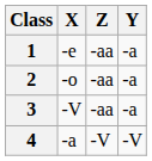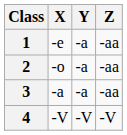 <table class="wikitable">
 <tr>
 <th>Class</th>
 <th>X</th>
+<th>Y</th>
 <th>Z</th>
-<th>Y</th>
 </tr>
 <tr>
 <th>1</th>
 <td>-e</td>
+<td>-a</td>
 <td>-aa</td>
-<td>-a</td>
 </tr>
 <tr>
 <th>2</th>
 <td>-o</td>
+<td>-a</td>
 <td>-aa</td>
-<td>-a</td>
 </tr>
 <tr>
 <th>3</th>
-<td>-V</td>
+<td>-a</td>
+<td>-a</td>
 <td>-aa</td>
-<td>-a</td>
 </tr>
 <tr>
 <th>4</th>
-<td>-a</td>
+<td>-V</td>
 <td>-V</td>
 <td>-V</td>
 </tr>
 </table>
